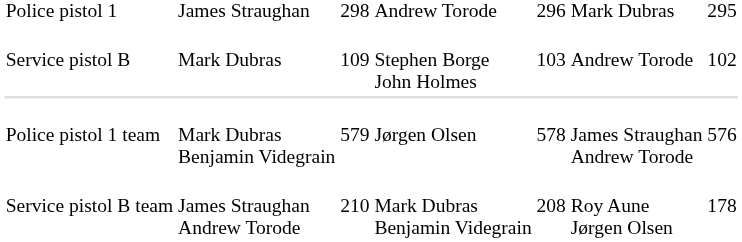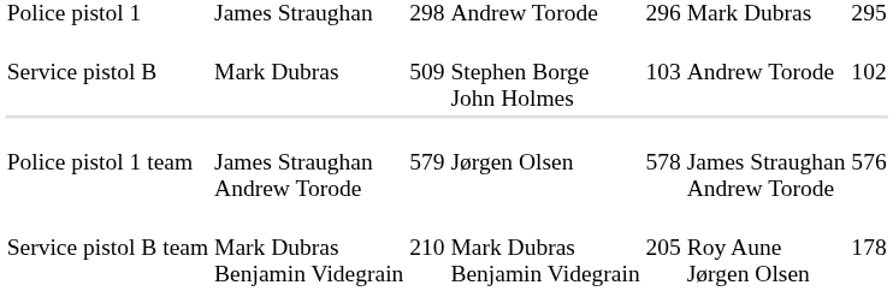 <table>
 <tr>
 <td>Police pistol 1</td>
 <td>James Straughan<br></td>
 <td>298</td>
 <td>Andrew Torode<br></td>
 <td>296</td>
 <td>Mark Dubras<br></td>
 <td>295</td>
 </tr>
 <tr>
 <td>Service pistol B</td>
 <td>Mark Dubras<br></td>
-<td>109</td>
+<td>509</td>
 <td><br>Stephen Borge<br>John Holmes</td>
 <td>103</td>
 <td>Andrew Torode<br></td>
 <td>102</td>
 </tr>
 <tr bgcolor=#dddddd>
 <td colspan=7></td>
 </tr>
 <tr>
 <td>Police pistol 1 team</td>
-<td><br>Mark Dubras<br>Benjamin Videgrain</td>
+<td><br>James Straughan<br>Andrew Torode</td>
 <td>579</td>
 <td>Jørgen Olsen<br></td>
 <td>578</td>
 <td><br>James Straughan<br>Andrew Torode</td>
 <td>576</td>
 </tr>
 <tr>
 <td>Service pistol B team</td>
-<td><br>James Straughan<br>Andrew Torode</td>
+<td><br>Mark Dubras<br>Benjamin Videgrain</td>
 <td>210</td>
 <td><br>Mark Dubras<br>Benjamin Videgrain</td>
-<td>208</td>
+<td>205</td>
 <td><br>Roy Aune<br>Jørgen Olsen</td>
 <td>178</td>
 </tr>
 </table>
